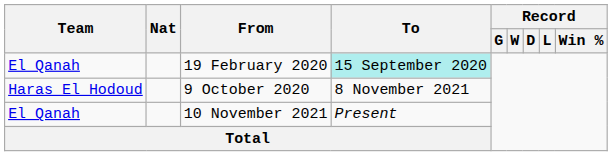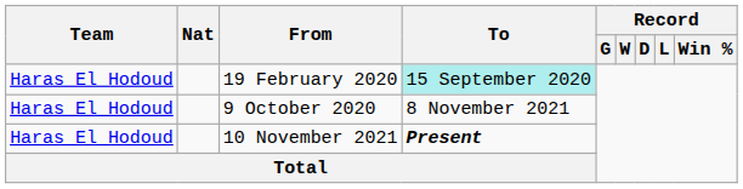 <table class="wikitable" style="text-align: center">
 <tr>
 <th rowspan="2">Team</th>
 <th rowspan="2">Nat</th>
 <th rowspan="2">From</th>
 <th rowspan="2">To</th>
 <th colspan="5">Record</th>
 </tr>
 <tr>
 <th>G</th>
 <th>W</th>
 <th>D</th>
 <th>L</th>
 <th>Win %</th>
 </tr>
 <tr>
-<td align=left><a href='#'>El Qanah</a></td>
+<td align=left><a href='#'>Haras El Hodoud</a></td>
 <td></td>
 <td align=left>19 February 2020</td>
 <td align=left style="background: paleturquoise;">15 September 2020<br></td>
 </tr>
 <tr>
 <td align=left><a href='#'>Haras El Hodoud</a></td>
 <td></td>
 <td align=left>9 October 2020</td>
 <td align=left>8 November 2021<br></td>
 </tr>
 <tr>
-<td align=left><a href='#'>El Qanah</a></td>
+<td align=left><a href='#'>Haras El Hodoud</a></td>
 <td></td>
 <td align=left>10 November 2021</td>
-<td align=left><em>Present</em><br></td>
+<td align=left><strong><em>Present</em><br></strong></td>
 </tr>
 <tr>
 <th colspan=4>Total<br></th>
 </tr>
 </table>
